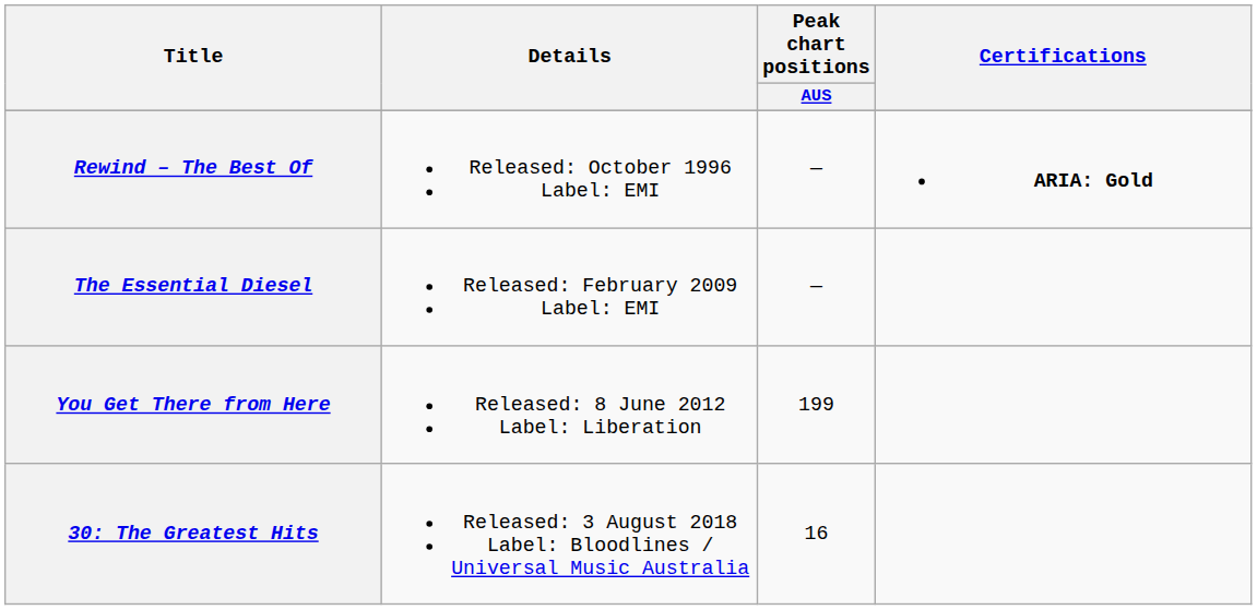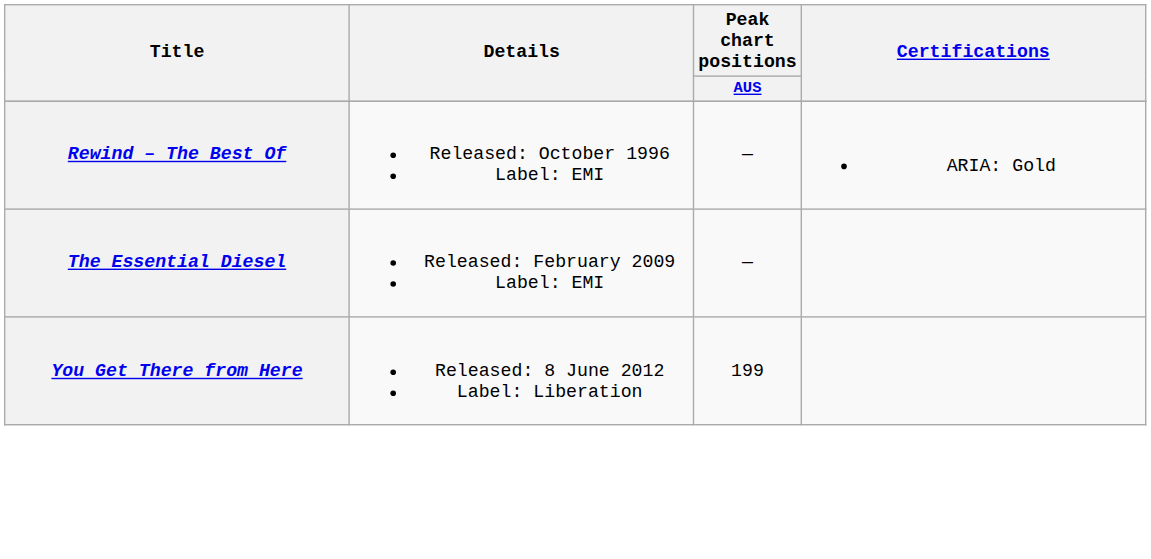 <table class="wikitable plainrowheaders" style="text-align:center;">
 <tr>
 <th rowspan="2" width="240">Title</th>
 <th rowspan="2" width="240">Details</th>
 <th colspan="1">Peak chart positions</th>
 <th rowspan="2" width="240"><a href='#'>Certifications</a></th>
 </tr>
 <tr>
 <th style="width:3em;font-size:85%"><a href='#'>AUS</a><br></th>
 </tr>
 <tr>
 </tr>
 <tr>
 <th scope="row"><em><a href='#'>Rewind – The Best Of</a></em></th>
 <td><br><ul><li>Released: October 1996</li><li>Label: EMI</li></ul></td>
 <td align="center">—</td>
-<td><strong><br><ul><li>ARIA: Gold</li></ul></strong></td>
+<td><br><ul><li>ARIA: Gold</li></ul></td>
 </tr>
 <tr>
 <th scope="row"><em><a href='#'>The Essential Diesel</a></em></th>
 <td><br><ul><li>Released: February 2009</li><li>Label: EMI</li></ul></td>
 <td align="center">—</td>
 <td></td>
 </tr>
 <tr>
 <th scope="row"><em><a href='#'>You Get There from Here</a></em></th>
 <td><br><ul><li>Released: 8 June 2012</li><li>Label: Liberation</li></ul></td>
 <td align="center">199</td>
 <td></td>
 </tr>
-<tr>
-<th scope="row"><em><a href='#'>30: The Greatest Hits</a></em></th>
-<td><br><ul><li>Released: 3 August 2018</li><li>Label: Bloodlines / <a href='#'>Universal Music Australia</a></li></ul></td>
-<td align="center">16</td>
-<td></td>
-</tr>
 </table>
